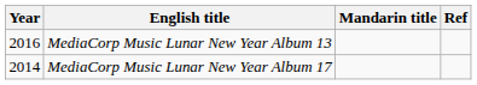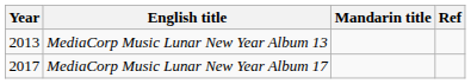 <table class="wikitable sortable">
 <tr>
 <th>Year</th>
 <th>English title</th>
 <th>Mandarin title</th>
 <th class="unsortable">Ref</th>
 </tr>
 <tr>
-<td>2016</td>
+<td>2013</td>
 <td><em>MediaCorp Music Lunar New Year Album 13</em></td>
 <td></td>
 <td></td>
 </tr>
 <tr>
-<td>2014</td>
+<td>2017</td>
 <td><em>MediaCorp Music Lunar New Year Album 17</em></td>
 <td></td>
 <td></td>
 </tr>
 </table>
